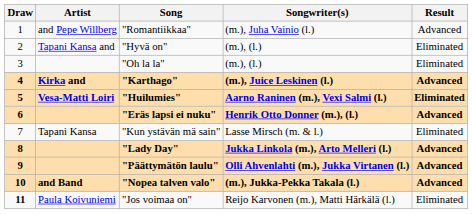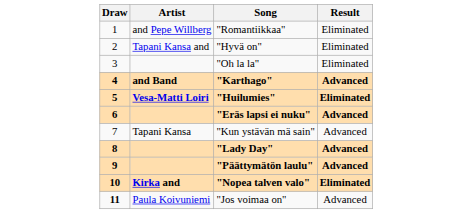 <table class="sortable wikitable" style="margin: 1em auto 1em auto; text-align:center">
 <tr>
 <th>Draw</th>
 <th>Artist</th>
 <th>Song</th>
-<th>Songwriter(s)</th>
 <th>Result</th>
 </tr>
 <tr>
 <td>1</td>
 <td align="left"> and <a href='#'>Pepe Willberg</a></td>
 <td align="left">"Romantiikkaa"</td>
-<td align="left"> (m.), <a href='#'>Juha Vainio</a> (l.)</td>
-<td>Advanced</td>
+<td>Eliminated</td>
 </tr>
 <tr>
 <td>2</td>
 <td align="left"><a href='#'>Tapani Kansa</a> and </td>
 <td align="left">"Hyvä on"</td>
-<td align="left"> (m.),  (l.)</td>
 <td>Eliminated</td>
 </tr>
 <tr>
 <td>3</td>
 <td align="left"></td>
 <td align="left">"Oh la la"</td>
-<td align="left"> (m.),  (l.)</td>
 <td>Eliminated</td>
 </tr>
 <tr style="font-weight:bold; background:navajowhite;">
 <td>4</td>
-<td align="left"><a href='#'>Kirka</a> and </td>
+<td align="left"> and Band</td>
 <td align="left">"Karthago"</td>
-<td align="left"> (m.), <a href='#'>Juice Leskinen</a> (l.)</td>
 <td>Advanced</td>
 </tr>
 <tr style="font-weight:bold; background:navajowhite;">
 <td>5</td>
 <td align="left"><a href='#'>Vesa-Matti Loiri</a></td>
 <td align="left">"Huilumies"</td>
-<td align="left"><a href='#'>Aarno Raninen</a> (m.), <a href='#'>Vexi Salmi</a> (l.)</td>
 <td>Eliminated</td>
 </tr>
 <tr style="font-weight:bold; background:navajowhite;">
 <td>6</td>
 <td align="left"></td>
 <td align="left">"Eräs lapsi ei nuku"</td>
-<td align="left"><a href='#'>Henrik Otto Donner</a> (m.),  (l.)</td>
 <td>Advanced</td>
 </tr>
 <tr>
 <td>7</td>
 <td align="left">Tapani Kansa</td>
 <td align="left">"Kun ystävän mä sain"</td>
-<td align="left">Lasse Mirsch (m. & l.)</td>
-<td>Eliminated</td>
+<td>Advanced</td>
 </tr>
 <tr style="font-weight:bold; background:navajowhite;">
 <td>8</td>
 <td align="left"></td>
 <td align="left">"Lady Day"</td>
-<td align="left"><a href='#'>Jukka Linkola</a> (m.), <a href='#'>Arto Melleri</a> (l.)</td>
 <td>Advanced</td>
 </tr>
 <tr style="font-weight:bold; background:navajowhite;">
 <td>9</td>
 <td align="left"></td>
 <td align="left">"Päättymätön laulu"</td>
-<td align="left"><a href='#'>Olli Ahvenlahti</a> (m.), <a href='#'>Jukka Virtanen</a> (l.)</td>
 <td>Advanced</td>
 </tr>
 <tr style="font-weight:bold; background:navajowhite;">
 <td>10</td>
-<td align="left"> and Band</td>
+<td align="left"><a href='#'>Kirka</a> and </td>
 <td align="left">"Nopea talven valo"</td>
-<td align="left"> (m.), Jukka-Pekka Takala (l.)</td>
-<td>Advanced</td>
+<td>Eliminated</td>
 </tr>
 <tr>
 <td><strong>11</strong></td>
 <td align="left"><a href='#'>Paula Koivuniemi</a></td>
 <td align="left">"Jos voimaa on"</td>
-<td align="left">Reijo Karvonen (m.), Matti Härkälä (l.)</td>
-<td>Eliminated</td>
+<td>Advanced</td>
 </tr>
 </table>
